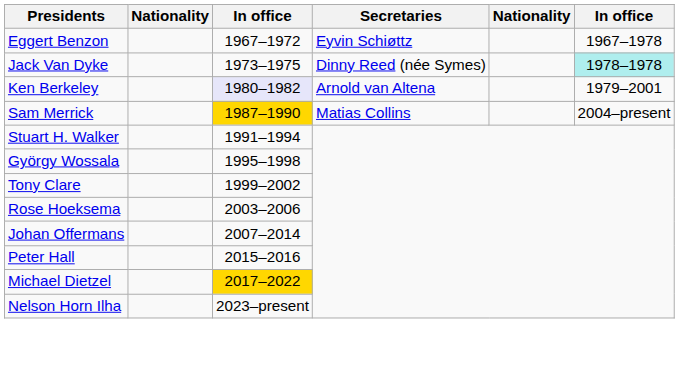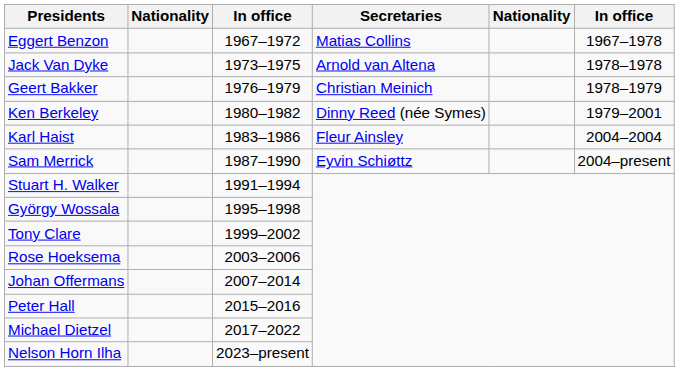 <table class="wikitable" border="1">
 <tr>
 <th style="text-align:center"><strong>Presidents</strong></th>
 <th style="text-align:center"><strong>Nationality</strong></th>
 <th style="text-align:center"><strong>In office</strong></th>
 <th style="text-align:center"><strong>Secretaries</strong></th>
 <th style="text-align:center"><strong>Nationality</strong></th>
 <th style="text-align:center"><strong>In office</strong></th>
 </tr>
 <tr>
 <td><a href='#'>Eggert Benzon</a></td>
 <td align=center></td>
 <td align=center>1967–1972</td>
-<td><a href='#'>Eyvin Schiøttz</a></td>
+<td><a href='#'>Matias Collins</a></td>
 <td align=center></td>
 <td align=center>1967–1978</td>
 </tr>
 <tr>
 <td><a href='#'>Jack Van Dyke</a></td>
 <td align=center></td>
 <td align=center>1973–1975</td>
-<td><a href='#'>Dinny Reed</a> (née Symes)</td>
+<td><a href='#'>Arnold van Altena</a></td>
 <td align=center></td>
-<td align=center style="background: paleturquoise;">1978–1978</td>
+<td align=center>1978–1978</td>
+</tr>
+<tr>
+<td><a href='#'>Geert Bakker</a></td>
+<td align=center></td>
+<td align=center>1976–1979</td>
+<td><a href='#'>Christian Meinich</a></td>
+<td align=center></td>
+<td align=center>1978–1979</td>
 </tr>
 <tr>
 <td><a href='#'>Ken Berkeley</a></td>
 <td align=center></td>
-<td align=center style="background: lavender;">1980–1982</td>
-<td><a href='#'>Arnold van Altena</a></td>
+<td align=center>1980–1982</td>
+<td><a href='#'>Dinny Reed</a> (née Symes)</td>
 <td align=center></td>
 <td align=center>1979–2001</td>
 </tr>
 <tr>
+<td><a href='#'>Karl Haist</a></td>
+<td align=center></td>
+<td align=center>1983–1986</td>
+<td><a href='#'>Fleur Ainsley</a></td>
+<td align=center></td>
+<td align=center>2004–2004</td>
+</tr>
+<tr>
 <td><a href='#'>Sam Merrick</a></td>
 <td align=center></td>
-<td align=center style="background: gold;">1987–1990</td>
-<td><a href='#'>Matias Collins</a></td>
+<td align=center>1987–1990</td>
+<td><a href='#'>Eyvin Schiøttz</a></td>
 <td align=center></td>
 <td align=center>2004–present</td>
 </tr>
 <tr>
 <td><a href='#'>Stuart H. Walker</a></td>
 <td align=center></td>
 <td align=center>1991–1994</td>
 </tr>
 <tr>
 <td><a href='#'>György Wossala</a></td>
 <td align=center></td>
 <td align=center>1995–1998</td>
 </tr>
 <tr>
 <td><a href='#'>Tony Clare</a></td>
 <td align=center></td>
 <td align=center>1999–2002</td>
 </tr>
 <tr>
 <td><a href='#'>Rose Hoeksema</a></td>
 <td align=center></td>
 <td align=center>2003–2006</td>
 </tr>
 <tr>
 <td><a href='#'>Johan Offermans</a></td>
 <td align=center></td>
 <td align=center>2007–2014</td>
 </tr>
 <tr>
 <td><a href='#'>Peter Hall</a></td>
 <td align=center></td>
 <td align=center>2015–2016</td>
 </tr>
 <tr>
 <td><a href='#'>Michael Dietzel</a></td>
 <td align=center></td>
-<td align=center style="background: gold;">2017–2022</td>
+<td align=center>2017–2022</td>
 </tr>
 <tr>
 <td><a href='#'>Nelson Horn Ilha</a></td>
 <td align=center></td>
 <td align=center>2023–present</td>
 </tr>
 </table>
